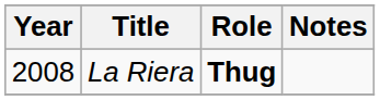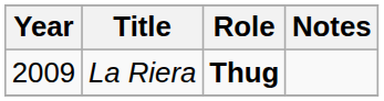 <table class="wikitable sortable">
 <tr>
 </tr>
 <tr style="text-align:center;">
 <th>Year</th>
 <th>Title</th>
 <th>Role</th>
 <th>Notes</th>
 </tr>
 <tr>
-<td>2008</td>
+<td>2009</td>
 <td><em>La Riera</em></td>
 <td><strong>Thug</strong></td>
 <td></td>
 </tr>
 <tr>
 </tr>
 </table>
